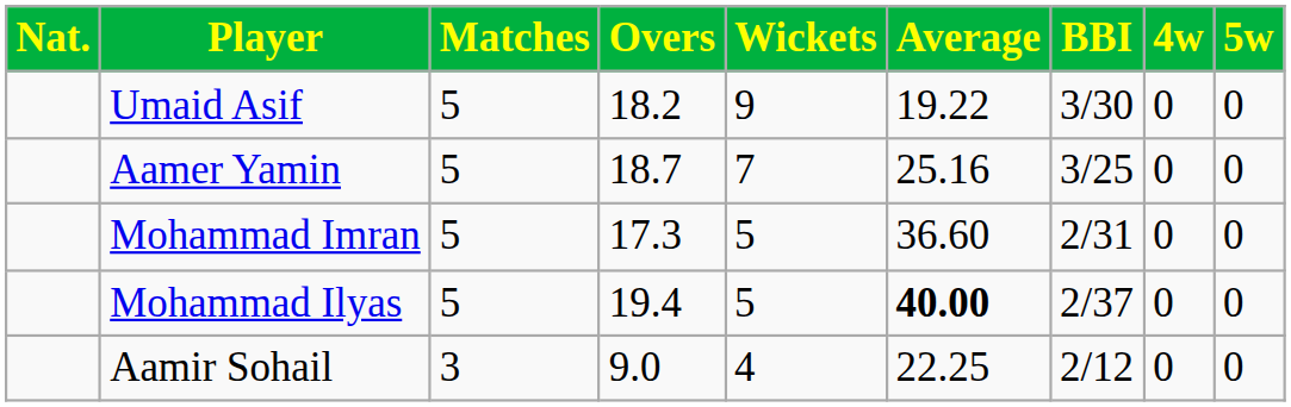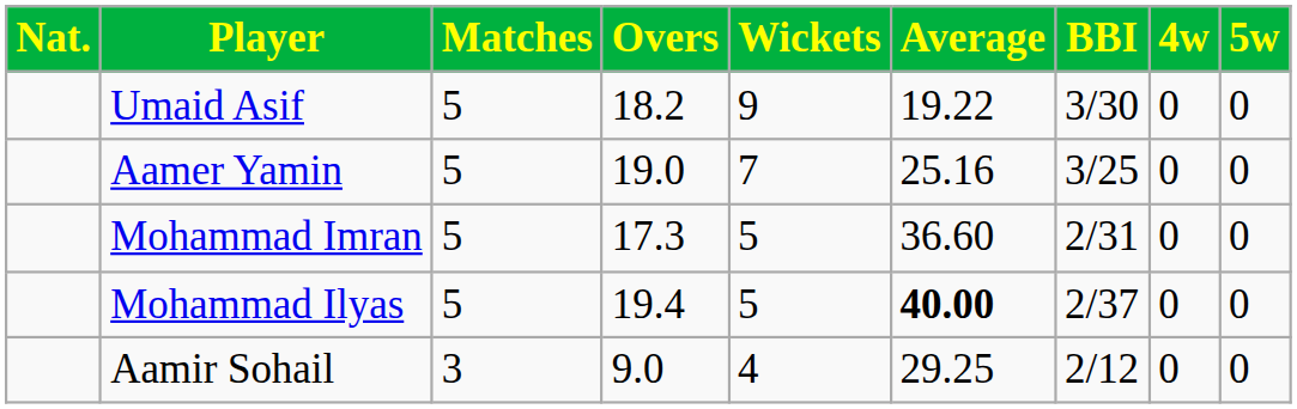 <table class="wikitable sortable" style="font-size:100%">
 <tr>
 <th style="text-align:center; background:#00B13F; color:yellow;">Nat.</th>
 <th style="text-align:center; background:#00B13F; color:yellow;">Player</th>
 <th style="text-align:center; background:#00B13F; color:yellow;">Matches</th>
 <th style="text-align:center; background:#00B13F; color:yellow;">Overs</th>
 <th style="text-align:center; background:#00B13F; color:yellow;">Wickets</th>
 <th style="text-align:center; background:#00B13F; color:yellow;">Average</th>
 <th style="text-align:center; background:#00B13F; color:yellow;">BBI</th>
 <th style="text-align:center; background:#00B13F; color:yellow;">4w</th>
 <th style="text-align:center; background:#00B13F; color:yellow;">5w</th>
 </tr>
 <tr>
 <td></td>
 <td><a href='#'>Umaid Asif</a></td>
 <td>5</td>
 <td>18.2</td>
 <td>9</td>
 <td>19.22</td>
 <td>3/30</td>
 <td>0</td>
 <td>0</td>
 </tr>
 <tr>
 <td></td>
 <td><a href='#'>Aamer Yamin</a></td>
 <td>5</td>
-<td>18.7</td>
+<td>19.0</td>
 <td>7</td>
 <td>25.16</td>
 <td>3/25</td>
 <td>0</td>
 <td>0</td>
 </tr>
 <tr>
 <td></td>
 <td><a href='#'>Mohammad Imran</a></td>
 <td>5</td>
 <td>17.3</td>
 <td>5</td>
 <td>36.60</td>
 <td>2/31</td>
 <td>0</td>
 <td>0</td>
 </tr>
 <tr>
 <td></td>
 <td><a href='#'>Mohammad Ilyas</a></td>
 <td>5</td>
 <td>19.4</td>
 <td>5</td>
 <td><strong>40.00</strong></td>
 <td>2/37</td>
 <td>0</td>
 <td>0</td>
 </tr>
 <tr>
 <td></td>
 <td>Aamir Sohail</td>
 <td>3</td>
 <td>9.0</td>
 <td>4</td>
-<td>22.25</td>
+<td>29.25</td>
 <td>2/12</td>
 <td>0</td>
 <td>0</td>
 </tr>
 </table>
